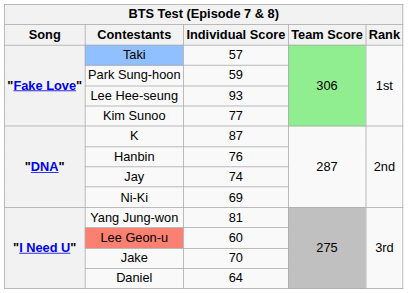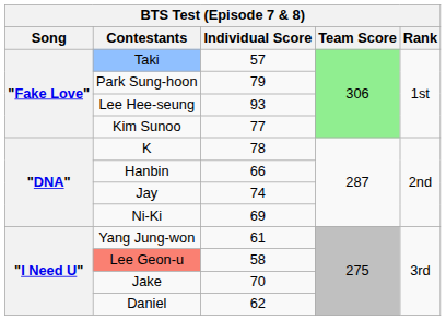 <table class="wikitable sortable" style="text-align:center">
 <tr>
 <th colspan="5">BTS Test (Episode 7 & 8)</th>
 </tr>
 <tr>
 <th>Song</th>
 <th>Contestants</th>
 <th>Individual Score</th>
 <th>Team Score</th>
 <th>Rank</th>
 </tr>
 <tr>
 <th rowspan="4">"<a href='#'>Fake Love</a>"</th>
 <td style="background:#90C0FF">Taki</td>
 <td>57</td>
 <td rowspan="4" style="background:#90EE90;">306</td>
 <td rowspan="4">1st</td>
 </tr>
 <tr>
 <td>Park Sung-hoon</td>
-<td>59</td>
+<td>79</td>
 </tr>
 <tr>
 <td>Lee Hee-seung</td>
 <td>93</td>
 </tr>
 <tr>
 <td>Kim Sunoo</td>
 <td>77</td>
 </tr>
 <tr>
 <th rowspan="4">"<a href='#'>DNA</a>"</th>
 <td>K</td>
-<td>87</td>
+<td>78</td>
 <td rowspan="4">287</td>
 <td rowspan="4">2nd</td>
 </tr>
 <tr>
 <td>Hanbin</td>
-<td>76</td>
+<td>66</td>
 </tr>
 <tr>
 <td>Jay</td>
 <td>74</td>
 </tr>
 <tr>
 <td>Ni-Ki</td>
 <td>69</td>
 </tr>
 <tr>
 <th rowspan="4">"<a href='#'>I Need U</a>"</th>
 <td>Yang Jung-won</td>
-<td>81</td>
+<td>61</td>
 <td rowspan="4" style="background:Silver;">275</td>
 <td rowspan="4">3rd</td>
 </tr>
 <tr>
 <td style="background:salmon;">Lee Geon-u</td>
-<td>60</td>
+<td>58</td>
 </tr>
 <tr>
 <td>Jake</td>
 <td>70</td>
 </tr>
 <tr>
 <td>Daniel</td>
-<td>64</td>
+<td>62</td>
 </tr>
 </table>
